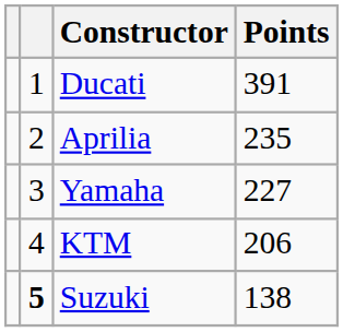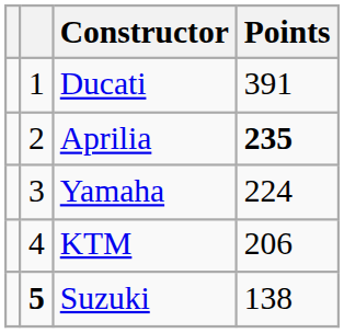 <table class="wikitable" style="font-size: 85%;">
 <tr>
 <th></th>
 <th></th>
 <th>Constructor</th>
 <th>Points</th>
 </tr>
 <tr>
 <td></td>
 <td align=center>1</td>
 <td> <a href='#'>Ducati</a></td>
 <td align=left>391</td>
 </tr>
 <tr>
 <td></td>
 <td align=center>2</td>
 <td> <a href='#'>Aprilia</a></td>
-<td align=left>235</td>
+<td align=left><strong>235</strong></td>
 </tr>
 <tr>
 <td></td>
 <td align=center>3</td>
 <td> <a href='#'>Yamaha</a></td>
-<td align=left>227</td>
+<td align=left>224</td>
 </tr>
 <tr>
 <td></td>
 <td align=center>4</td>
 <td> <a href='#'>KTM</a></td>
 <td align=left>206</td>
 </tr>
 <tr>
 <td></td>
 <td align=center><strong>5</strong></td>
 <td> <a href='#'>Suzuki</a></td>
 <td align=left>138</td>
 </tr>
 <tr>
 </tr>
 </table>
